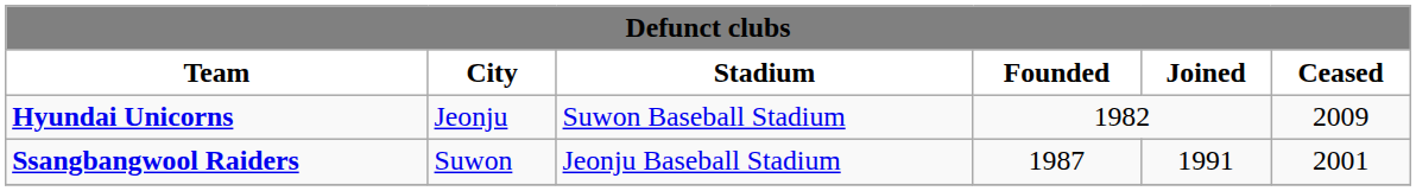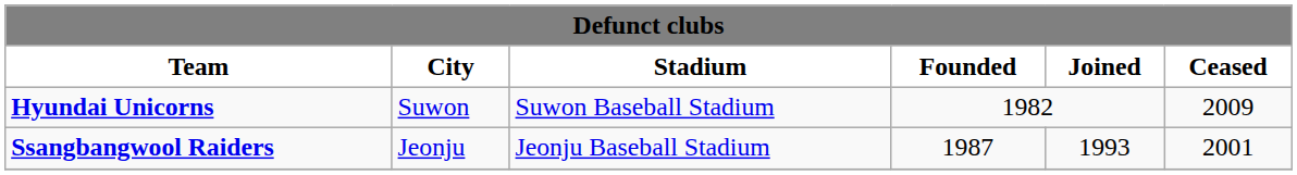 <table class="wikitable" width=800>
 <tr>
 <th style=background-color:gray colspan=6><span>Defunct clubs</span></th>
 </tr>
 <tr>
 <th style="background:#FFFFFF;">Team</th>
 <th style="background:#FFFFFF;">City</th>
 <th style="background:#FFFFFF;">Stadium</th>
 <th style="background:#FFFFFF;">Founded</th>
 <th style="background:#FFFFFF;">Joined</th>
 <th style="background:#FFFFFF;">Ceased</th>
 </tr>
 <tr>
 <td><strong><a href='#'>Hyundai Unicorns</a></strong></td>
-<td><a href='#'>Jeonju</a></td>
+<td><a href='#'>Suwon</a></td>
 <td><a href='#'>Suwon Baseball Stadium</a></td>
 <td align=center colspan="2">1982</td>
 <td align=center>2009</td>
 </tr>
 <tr>
 <td><strong><a href='#'>Ssangbangwool Raiders</a></strong></td>
-<td><a href='#'>Suwon</a></td>
+<td><a href='#'>Jeonju</a></td>
 <td><a href='#'>Jeonju Baseball Stadium</a></td>
 <td align=center>1987</td>
-<td align=center>1991</td>
+<td align=center>1993</td>
 <td align=center>2001</td>
 </tr>
 <tr>
 </tr>
 </table>
